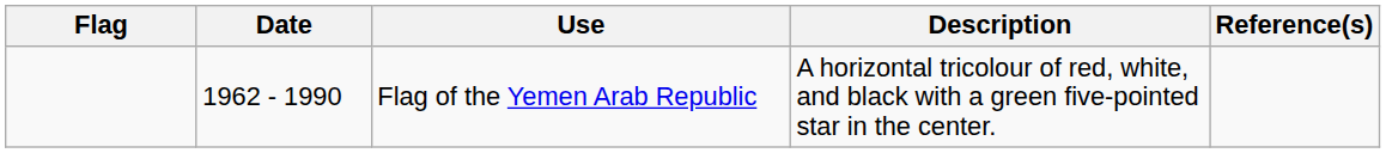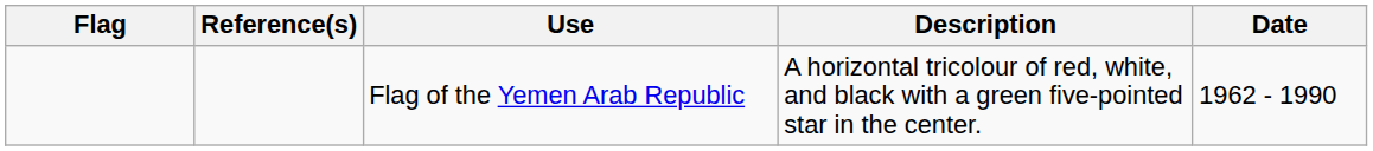 <table class="wikitable">
 <tr>
 <th style="width:110px;">Flag</th>
-<th style="width:100px;">Date</th>
+<th>Reference(s)</th>
 <th style="width:250px;">Use</th>
 <th style="width:250px;">Description</th>
-<th>Reference(s)</th>
+<th style="width:100px;">Date</th>
 </tr>
 <tr>
 <td></td>
-<td>1962 - 1990</td>
+<td></td>
 <td>Flag of the <a href='#'>Yemen Arab Republic </a></td>
 <td>A horizontal tricolour of red, white, and black with a green five-pointed star in the center.</td>
-<td></td>
+<td>1962 - 1990</td>
 </tr>
 </table>
